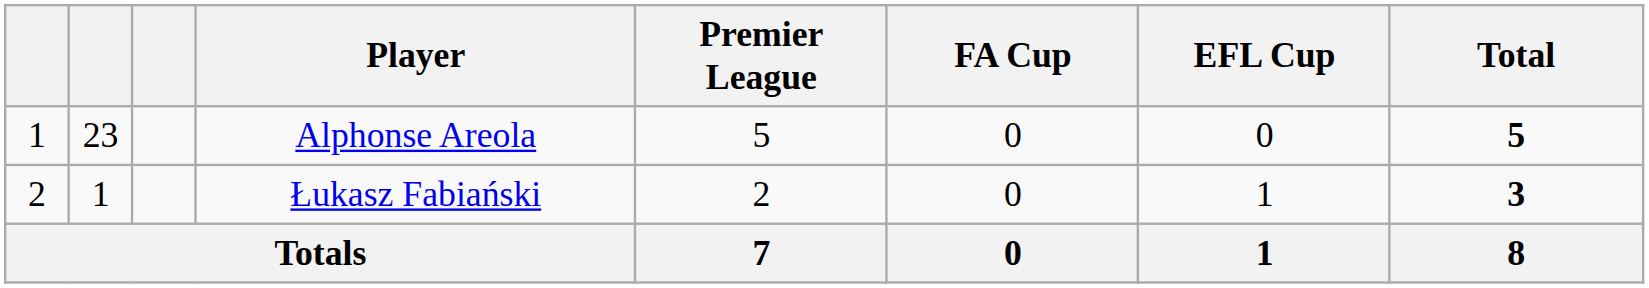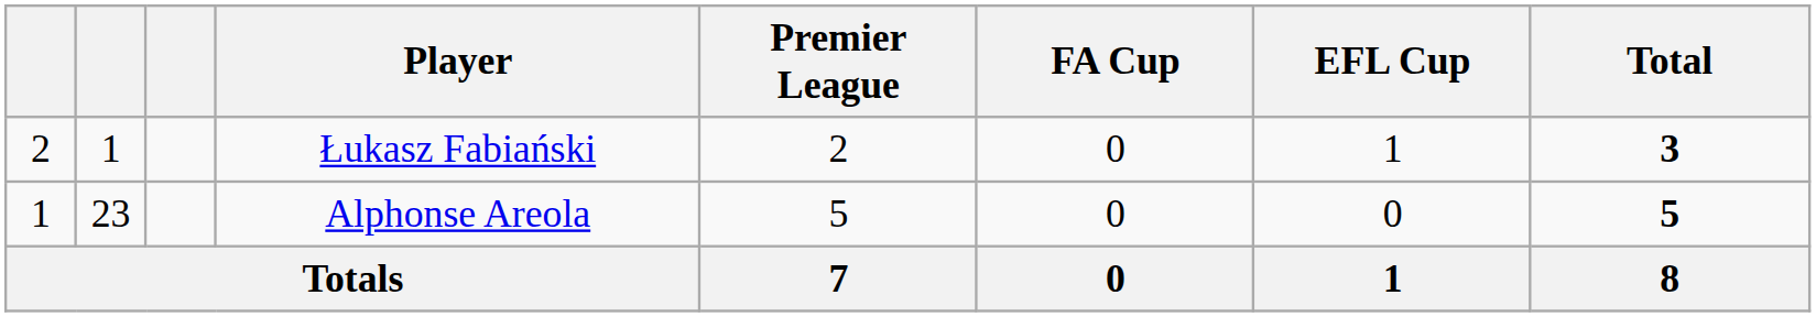 <table class="wikitable sortable" style="font-size: 95%; text-align: center;">
 <tr>
 <th width=20></th>
 <th width=20></th>
 <th width=20></th>
 <th width=180>Player</th>
 <th width=100>Premier League</th>
 <th width=100>FA Cup</th>
 <th width=100>EFL Cup</th>
 <th width=100>Total</th>
 </tr>
 <tr>
+<td>2</td>
+<td>1</td>
+<td></td>
+<td><a href='#'>Łukasz Fabiański</a></td>
+<td>2</td>
+<td>0</td>
+<td>1</td>
+<td><strong>3</strong></td>
+</tr>
+<tr>
 <td>1</td>
 <td>23</td>
 <td></td>
 <td><a href='#'>Alphonse Areola</a></td>
 <td>5</td>
 <td>0</td>
 <td>0</td>
 <td><strong>5</strong></td>
 </tr>
 <tr>
-<td>2</td>
-<td>1</td>
-<td></td>
-<td><a href='#'>Łukasz Fabiański</a></td>
-<td>2</td>
-<td>0</td>
-<td>1</td>
-<td><strong>3</strong></td>
-</tr>
-<tr>
 <th colspan="4"><strong>Totals</strong></th>
 <th>7</th>
 <th>0</th>
 <th>1</th>
 <th>8</th>
 </tr>
 </table>
